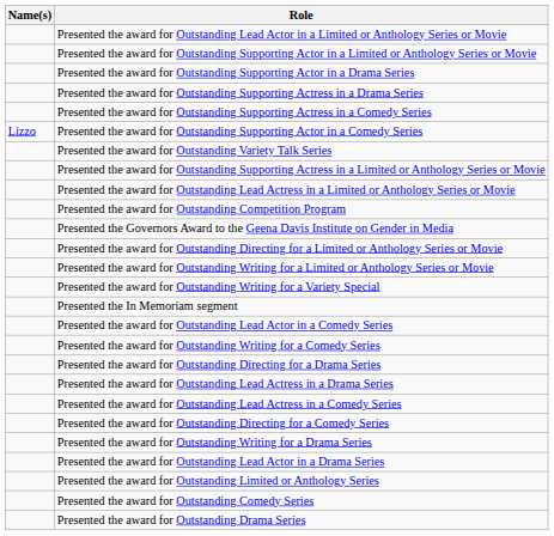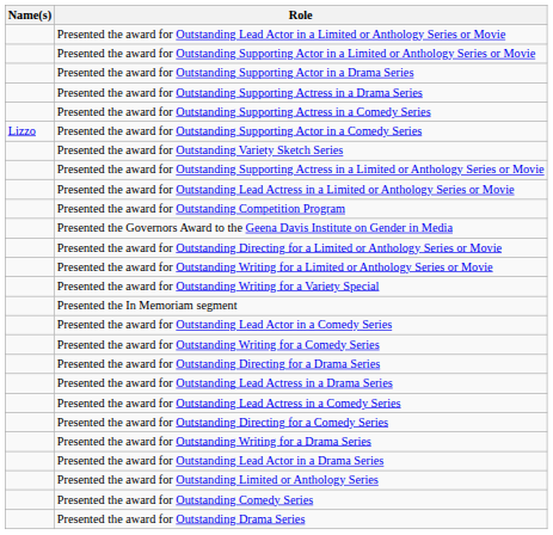 <table class="wikitable sortable">
 <tr>
 <th scope="col">Name(s)</th>
 <th scope="col">Role</th>
 </tr>
 <tr>
 <td scope="row"></td>
 <td>Presented the award for <a href='#'>Outstanding Lead Actor in a Limited or Anthology Series or Movie</a></td>
 </tr>
 <tr>
 <td scope="row"></td>
 <td>Presented the award for <a href='#'>Outstanding Supporting Actor in a Limited or Anthology Series or Movie</a></td>
 </tr>
 <tr>
 <td scope="row"></td>
 <td>Presented the award for <a href='#'>Outstanding Supporting Actor in a Drama Series</a></td>
 </tr>
 <tr>
 <td scope="row"></td>
 <td>Presented the award for <a href='#'>Outstanding Supporting Actress in a Drama Series</a></td>
 </tr>
 <tr>
 <td scope="row"></td>
 <td>Presented the award for <a href='#'>Outstanding Supporting Actress in a Comedy Series</a></td>
 </tr>
 <tr>
 <td scope="row"><a href='#'>Lizzo</a></td>
 <td>Presented the award for <a href='#'>Outstanding Supporting Actor in a Comedy Series</a></td>
 </tr>
 <tr>
 <td scope="row"></td>
-<td>Presented the award for <a href='#'>Outstanding Variety Talk Series</a></td>
+<td>Presented the award for <a href='#'>Outstanding Variety Sketch Series</a></td>
 </tr>
 <tr>
 <td scope="row"></td>
 <td>Presented the award for <a href='#'>Outstanding Supporting Actress in a Limited or Anthology Series or Movie</a></td>
 </tr>
 <tr>
 <td scope="row"></td>
 <td>Presented the award for <a href='#'>Outstanding Lead Actress in a Limited or Anthology Series or Movie</a></td>
 </tr>
 <tr>
 <td scope="row"></td>
 <td>Presented the award for <a href='#'>Outstanding Competition Program</a></td>
 </tr>
 <tr>
 <td scope="row"></td>
 <td>Presented the Governors Award to the <a href='#'>Geena Davis Institute on Gender in Media</a></td>
 </tr>
 <tr>
 <td scope="row"></td>
 <td>Presented the award for <a href='#'>Outstanding Directing for a Limited or Anthology Series or Movie</a></td>
 </tr>
 <tr>
 <td scope="row"></td>
 <td>Presented the award for <a href='#'>Outstanding Writing for a Limited or Anthology Series or Movie</a></td>
 </tr>
 <tr>
 <td scope="row"></td>
 <td>Presented the award for <a href='#'>Outstanding Writing for a Variety Special</a></td>
 </tr>
 <tr>
 <td scope="row"></td>
 <td>Presented the In Memoriam segment</td>
 </tr>
 <tr>
 <td scope="row"></td>
 <td>Presented the award for <a href='#'>Outstanding Lead Actor in a Comedy Series</a></td>
 </tr>
 <tr>
 <td scope="row"></td>
 <td>Presented the award for <a href='#'>Outstanding Writing for a Comedy Series</a></td>
 </tr>
 <tr>
 <td scope="row"></td>
 <td>Presented the award for <a href='#'>Outstanding Directing for a Drama Series</a></td>
 </tr>
 <tr>
 <td scope="row"></td>
 <td>Presented the award for <a href='#'>Outstanding Lead Actress in a Drama Series</a></td>
 </tr>
 <tr>
 <td scope="row"></td>
 <td>Presented the award for <a href='#'>Outstanding Lead Actress in a Comedy Series</a></td>
 </tr>
 <tr>
 <td scope="row"></td>
 <td>Presented the award for <a href='#'>Outstanding Directing for a Comedy Series</a></td>
 </tr>
 <tr>
 <td scope="row"></td>
 <td>Presented the award for <a href='#'>Outstanding Writing for a Drama Series</a></td>
 </tr>
 <tr>
 <td scope="row"></td>
 <td>Presented the award for <a href='#'>Outstanding Lead Actor in a Drama Series</a></td>
 </tr>
 <tr>
 <td scope="row"></td>
 <td>Presented the award for <a href='#'>Outstanding Limited or Anthology Series</a></td>
 </tr>
 <tr>
 <td scope="row"></td>
 <td>Presented the award for <a href='#'>Outstanding Comedy Series</a></td>
 </tr>
 <tr>
 <td scope="row"></td>
 <td>Presented the award for <a href='#'>Outstanding Drama Series</a></td>
 </tr>
 </table>
